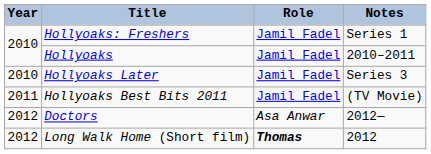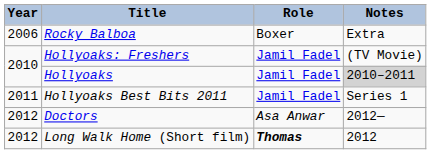 <table class="wikitable" style="font-size:95%;">
 <tr>
 <th style="background:#B0C4DE;">Year</th>
 <th style="background:#B0C4DE;">Title</th>
 <th style="background:#B0C4DE;">Role</th>
 <th style="background:#B0C4DE;">Notes</th>
 </tr>
 <tr>
+<td rowspan="1">2006</td>
+<td><em><a href='#'>Rocky Balboa</a></em></td>
+<td>Boxer</td>
+<td>Extra</td>
+</tr>
+<tr>
 <td rowspan="2">2010</td>
 <td><em><a href='#'>Hollyoaks: Freshers</a></em></td>
 <td><a href='#'>Jamil Fadel</a></td>
-<td>Series 1</td>
+<td>(TV Movie)</td>
 </tr>
 <tr>
 <td><em><a href='#'>Hollyoaks</a></em></td>
 <td><a href='#'>Jamil Fadel</a></td>
-<td>2010–2011</td>
-</tr>
-<tr>
-<td>2010</td>
-<td><em><a href='#'>Hollyoaks Later</a></em></td>
-<td><a href='#'>Jamil Fadel</a></td>
-<td>Series 3</td>
+<td style="background: lightgrey;">2010–2011</td>
 </tr>
 <tr>
 <td>2011</td>
 <td><em>Hollyoaks Best Bits 2011</em></td>
 <td><a href='#'>Jamil Fadel</a></td>
-<td>(TV Movie)</td>
+<td>Series 1</td>
 </tr>
 <tr>
 <td>2012</td>
 <td><em><a href='#'>Doctors</a></em></td>
 <td><em>Asa Anwar</em></td>
 <td>2012—</td>
 </tr>
 <tr>
 <td>2012</td>
 <td><em>Long Walk Home</em> (Short film)</td>
 <td><strong><em>Thomas</em></strong></td>
 <td>2012</td>
 </tr>
 </table>
